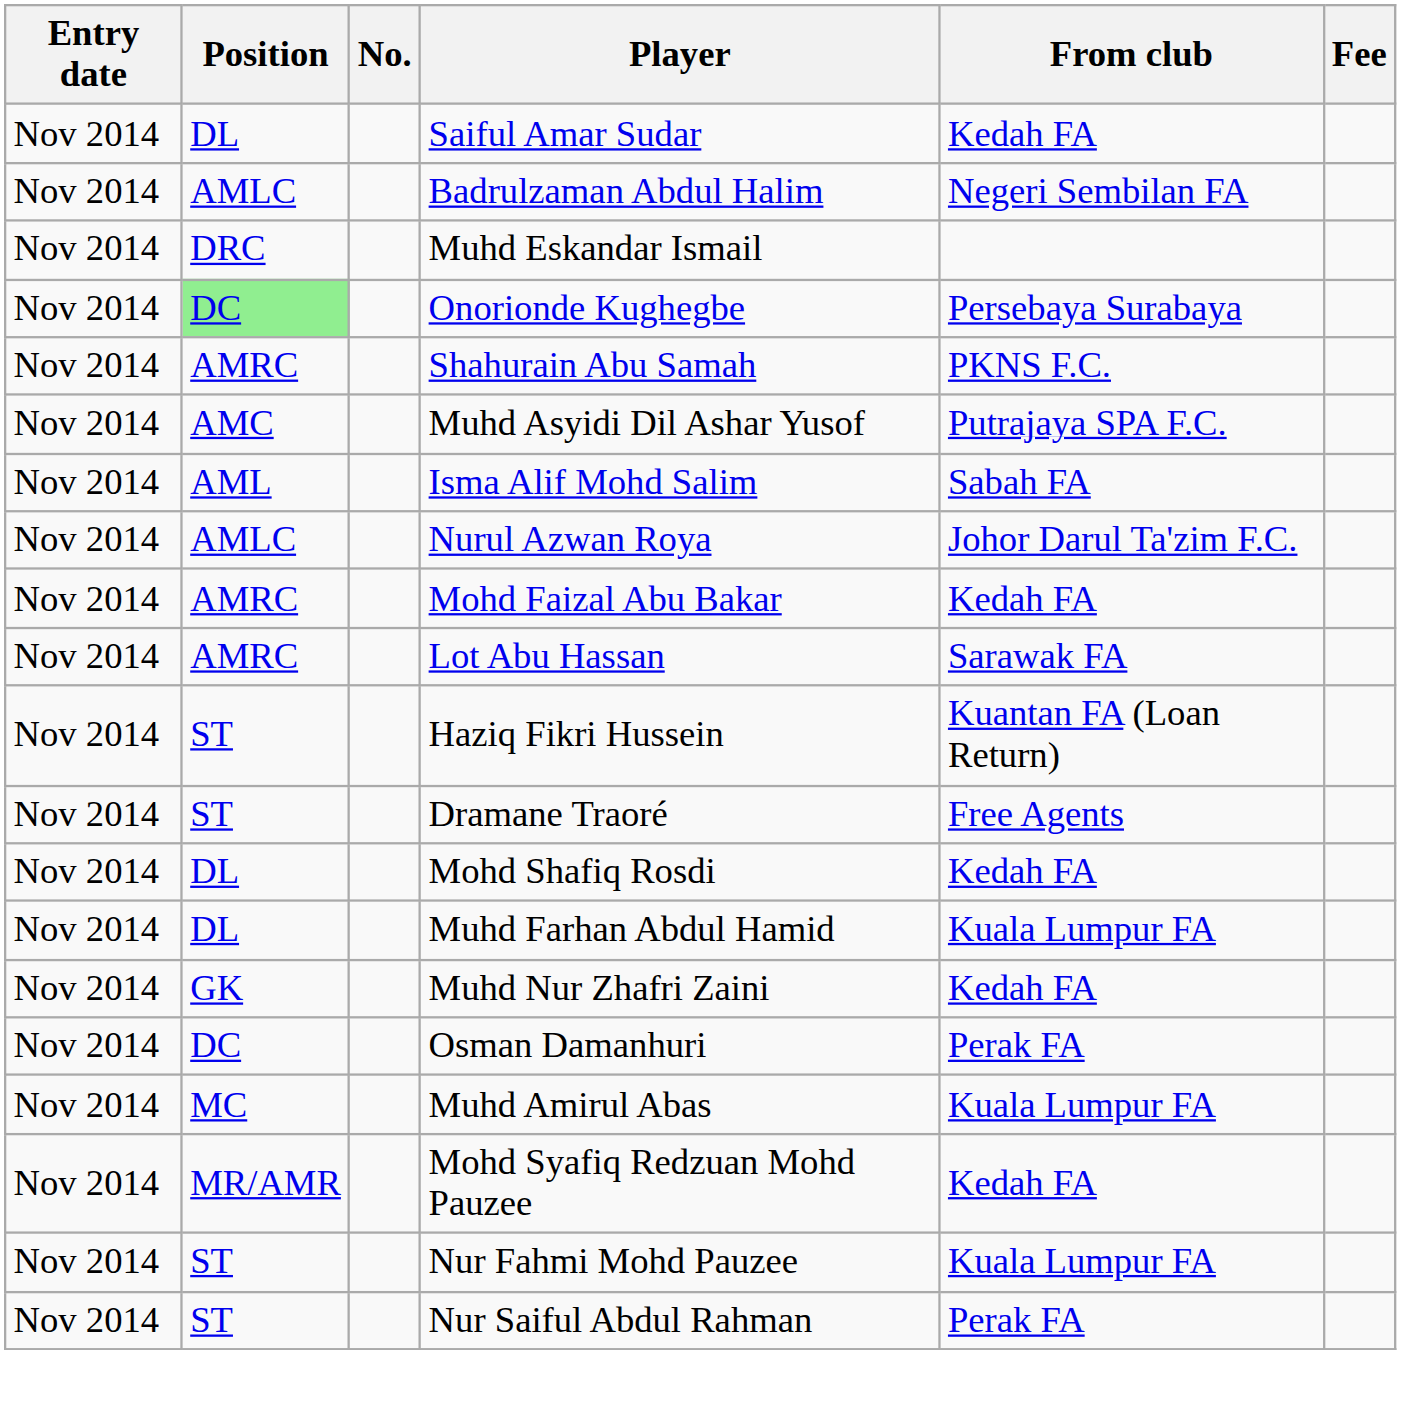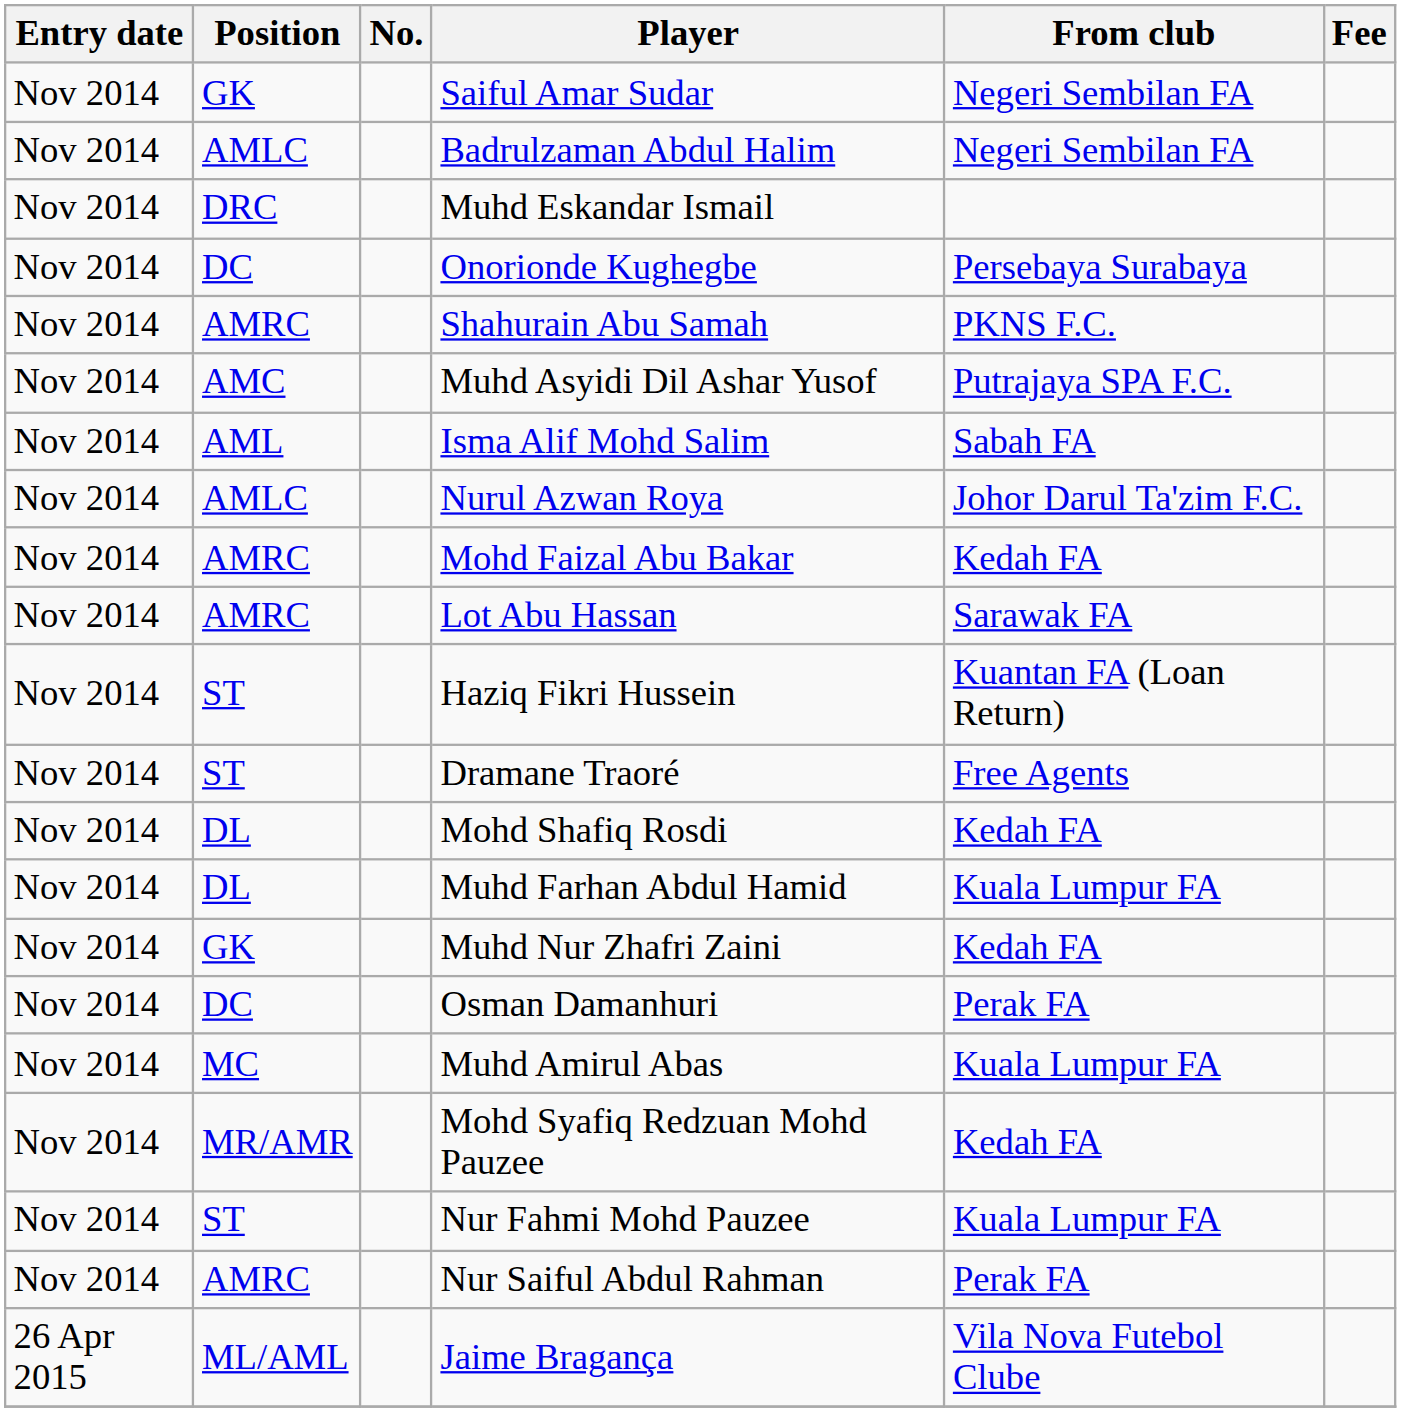 <table class="wikitable sortable">
 <tr>
 <th>Entry date</th>
 <th>Position</th>
 <th>No.</th>
 <th>Player</th>
 <th>From club</th>
 <th>Fee</th>
 </tr>
 <tr>
 <td>Nov 2014</td>
-<td align=left><a href='#'>DL</a></td>
+<td align=left><a href='#'>GK</a></td>
 <td align=center></td>
 <td align=left> <a href='#'>Saiful Amar Sudar</a></td>
-<td align=left> <a href='#'>Kedah FA</a></td>
+<td align=left> <a href='#'>Negeri Sembilan FA</a></td>
 <td></td>
 </tr>
 <tr>
 <td>Nov 2014</td>
 <td align=left><a href='#'>AMLC</a></td>
 <td align=center></td>
 <td align=left> <a href='#'>Badrulzaman Abdul Halim</a></td>
 <td align=left> <a href='#'>Negeri Sembilan FA</a></td>
 <td></td>
 </tr>
 <tr>
 <td>Nov 2014</td>
 <td align=left><a href='#'>DRC</a></td>
 <td align=center></td>
 <td align=left> Muhd Eskandar Ismail</td>
 <td align=left></td>
 <td></td>
 </tr>
 <tr>
 <td>Nov 2014</td>
-<td align=left style="background: lightgreen;"><a href='#'>DC</a></td>
+<td align=left><a href='#'>DC</a></td>
 <td align=center></td>
 <td align=left> <a href='#'>Onorionde Kughegbe</a></td>
 <td align=left> <a href='#'>Persebaya Surabaya</a></td>
 <td></td>
 </tr>
 <tr>
 <td>Nov 2014</td>
 <td align=left><a href='#'>AMRC</a></td>
 <td align=center></td>
 <td align=left> <a href='#'>Shahurain Abu Samah</a></td>
 <td align=left> <a href='#'>PKNS F.C.</a></td>
 <td></td>
 </tr>
 <tr>
 <td>Nov 2014</td>
 <td align=left><a href='#'>AMC</a></td>
 <td align=center></td>
 <td align=left> Muhd Asyidi Dil Ashar Yusof</td>
 <td align=left> <a href='#'>Putrajaya SPA F.C.</a></td>
 <td></td>
 </tr>
 <tr>
 <td>Nov 2014</td>
 <td align=left><a href='#'>AML</a></td>
 <td align=center></td>
 <td align=left> <a href='#'>Isma Alif Mohd Salim</a></td>
 <td align=left> <a href='#'>Sabah FA</a></td>
 <td></td>
 </tr>
 <tr>
 <td>Nov 2014</td>
 <td align=left><a href='#'>AMLC</a></td>
 <td align=center></td>
 <td align=left> <a href='#'>Nurul Azwan Roya</a></td>
 <td align=left> <a href='#'>Johor Darul Ta'zim F.C.</a></td>
 <td></td>
 </tr>
 <tr>
 <td>Nov 2014</td>
 <td align=left><a href='#'>AMRC</a></td>
 <td align=center></td>
 <td align=left> <a href='#'>Mohd Faizal Abu Bakar</a></td>
 <td align=left> <a href='#'>Kedah FA</a></td>
 <td></td>
 </tr>
 <tr>
 <td>Nov 2014</td>
 <td align=left><a href='#'>AMRC</a></td>
 <td align=center></td>
 <td align=left> <a href='#'>Lot Abu Hassan</a></td>
 <td align=left> <a href='#'>Sarawak FA</a></td>
 <td></td>
 </tr>
 <tr>
 <td>Nov 2014</td>
 <td align=left><a href='#'>ST</a></td>
 <td align=center></td>
 <td align=left> Haziq Fikri Hussein</td>
 <td align=left> <a href='#'>Kuantan FA</a> (Loan Return)</td>
 <td></td>
 </tr>
 <tr>
 <td>Nov 2014</td>
 <td align=left><a href='#'>ST</a></td>
 <td align=center></td>
 <td align=left> Dramane Traoré</td>
 <td align=left><a href='#'>Free Agents</a></td>
 <td></td>
 </tr>
 <tr>
 <td>Nov 2014</td>
 <td align=left><a href='#'>DL</a></td>
 <td align=center></td>
 <td align=left> Mohd Shafiq Rosdi</td>
 <td align=left> <a href='#'>Kedah FA</a></td>
 <td></td>
 </tr>
 <tr>
 <td>Nov 2014</td>
 <td align=left><a href='#'>DL</a></td>
 <td align=center></td>
 <td align=left> Muhd Farhan Abdul Hamid</td>
 <td align=left> <a href='#'>Kuala Lumpur FA</a></td>
 <td></td>
 </tr>
 <tr>
 <td>Nov 2014</td>
 <td align=left><a href='#'>GK</a></td>
 <td align=center></td>
 <td align=left> Muhd Nur Zhafri Zaini</td>
 <td align=left> <a href='#'>Kedah FA</a></td>
 <td></td>
 </tr>
 <tr>
 <td>Nov 2014</td>
 <td align=left><a href='#'>DC</a></td>
 <td align=center></td>
 <td align=left> Osman Damanhuri</td>
 <td align=left> <a href='#'>Perak FA</a></td>
 <td></td>
 </tr>
 <tr>
 <td>Nov 2014</td>
 <td align=left><a href='#'>MC</a></td>
 <td align=center></td>
 <td align=left> Muhd Amirul Abas</td>
 <td align=left> <a href='#'>Kuala Lumpur FA</a></td>
 <td></td>
 </tr>
 <tr>
 <td>Nov 2014</td>
 <td align=left><a href='#'>MR/AMR</a></td>
 <td align=center></td>
 <td align=left> Mohd Syafiq Redzuan Mohd Pauzee</td>
 <td align=left> <a href='#'>Kedah FA</a></td>
 <td></td>
 </tr>
 <tr>
 <td>Nov 2014</td>
 <td align=left><a href='#'>ST</a></td>
 <td align=center></td>
 <td align=left> Nur Fahmi Mohd Pauzee</td>
 <td align=left> <a href='#'>Kuala Lumpur FA</a></td>
 <td></td>
 </tr>
 <tr>
 <td>Nov 2014</td>
-<td align=left><a href='#'>ST</a></td>
+<td align=left><a href='#'>AMRC</a></td>
 <td align=center></td>
 <td align=left> Nur Saiful Abdul Rahman</td>
 <td align=left> <a href='#'>Perak FA</a></td>
 <td></td>
 </tr>
 <tr>
+<td>26 Apr 2015</td>
+<td align=left><a href='#'>ML/AML</a></td>
+<td align=center></td>
+<td align=left> <a href='#'>Jaime Bragança</a></td>
+<td align=left> <a href='#'>Vila Nova Futebol Clube</a></td>
+<td></td>
+</tr>
+<tr>
 </tr>
 </table>
